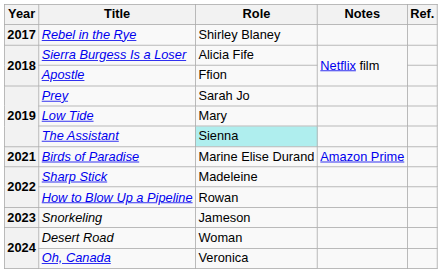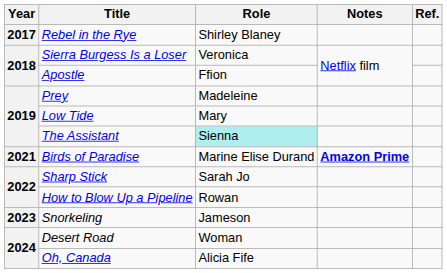 <table class="wikitable sortable plainrowheaders">
 <tr>
 <th scope="col">Year</th>
 <th scope="col">Title</th>
 <th scope="col">Role</th>
 <th scope="col" class="unsortable">Notes</th>
 <th scope="col" class="unsortable">Ref.</th>
 </tr>
 <tr>
 <th scope="row">2017</th>
 <td><em><a href='#'>Rebel in the Rye</a></em></td>
 <td>Shirley Blaney</td>
 <td></td>
 <td></td>
 </tr>
 <tr>
 <th scope="row" rowspan="2">2018</th>
 <td><em><a href='#'>Sierra Burgess Is a Loser</a></em></td>
-<td>Alicia Fife</td>
+<td>Veronica</td>
 <td rowspan="2"><a href='#'>Netflix</a> film</td>
 <td></td>
 </tr>
 <tr>
 <td><em><a href='#'>Apostle</a></em></td>
 <td>Ffion</td>
 <td></td>
 </tr>
 <tr>
 <th scope="row" rowspan="3">2019</th>
 <td><em><a href='#'>Prey</a></em></td>
-<td>Sarah Jo</td>
+<td>Madeleine</td>
 <td></td>
 <td></td>
 </tr>
 <tr>
 <td><em><a href='#'>Low Tide</a></em></td>
 <td>Mary</td>
 <td></td>
 <td></td>
 </tr>
 <tr>
 <td><em><a href='#'>The Assistant</a></em></td>
 <td style="background: paleturquoise;">Sienna</td>
 <td></td>
 <td></td>
 </tr>
 <tr>
 <th scope="row">2021</th>
 <td><em><a href='#'>Birds of Paradise</a></em></td>
 <td>Marine Elise Durand</td>
-<td><a href='#'>Amazon Prime</a></td>
+<td><strong><a href='#'>Amazon Prime</a></strong></td>
 <td></td>
 </tr>
 <tr>
 <th scope="row" rowspan="2">2022</th>
 <td><em><a href='#'>Sharp Stick</a></em></td>
-<td>Madeleine</td>
+<td>Sarah Jo</td>
 <td></td>
 <td></td>
 </tr>
 <tr>
 <td><em><a href='#'>How to Blow Up a Pipeline</a></em></td>
 <td>Rowan</td>
 <td></td>
 <td></td>
 </tr>
 <tr>
 <th scope="row">2023</th>
 <td><em>Snorkeling</em></td>
 <td>Jameson</td>
 <td></td>
 <td></td>
 </tr>
 <tr>
 <th scope="row" rowspan="2">2024</th>
 <td><em>Desert Road</em></td>
 <td>Woman</td>
 <td></td>
 <td></td>
 </tr>
 <tr>
 <td><em><a href='#'>Oh, Canada</a></em></td>
-<td>Veronica</td>
+<td>Alicia Fife</td>
 <td></td>
 <td></td>
 </tr>
 </table>
